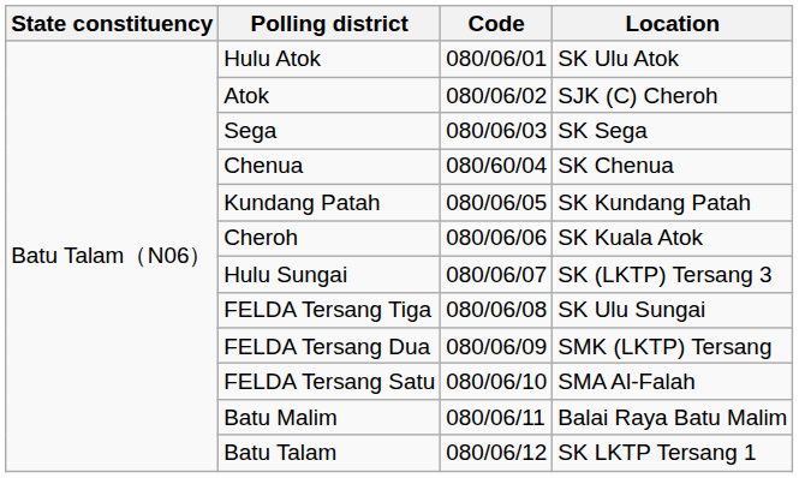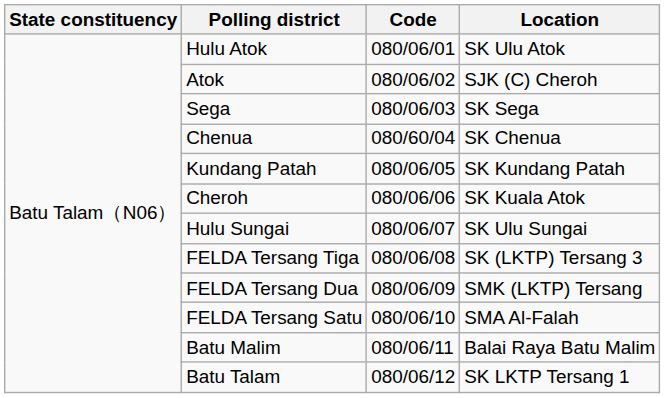 <table class="wikitable sortable mw-collapsible" style="white-space:nowrap;font-size:85%">
 <tr>
 <th>State constituency</th>
 <th>Polling district</th>
 <th>Code</th>
 <th>Location</th>
 </tr>
 <tr>
 <td rowspan="12">Batu Talam（N06）</td>
 <td>Hulu Atok</td>
 <td>080/06/01</td>
 <td>SK Ulu Atok</td>
 </tr>
 <tr>
 <td>Atok</td>
 <td>080/06/02</td>
 <td>SJK (C) Cheroh</td>
 </tr>
 <tr>
 <td>Sega</td>
 <td>080/06/03</td>
 <td>SK Sega</td>
 </tr>
 <tr>
 <td>Chenua</td>
 <td>080/60/04</td>
 <td>SK Chenua</td>
 </tr>
 <tr>
 <td>Kundang Patah</td>
 <td>080/06/05</td>
 <td>SK Kundang Patah</td>
 </tr>
 <tr>
 <td>Cheroh</td>
 <td>080/06/06</td>
 <td>SK Kuala Atok</td>
 </tr>
 <tr>
 <td>Hulu Sungai</td>
 <td>080/06/07</td>
-<td>SK (LKTP) Tersang 3</td>
+<td>SK Ulu Sungai</td>
 </tr>
 <tr>
 <td>FELDA Tersang Tiga</td>
 <td>080/06/08</td>
-<td>SK Ulu Sungai</td>
+<td>SK (LKTP) Tersang 3</td>
 </tr>
 <tr>
 <td>FELDA Tersang Dua</td>
 <td>080/06/09</td>
 <td>SMK (LKTP) Tersang</td>
 </tr>
 <tr>
 <td>FELDA Tersang Satu</td>
 <td>080/06/10</td>
 <td>SMA Al-Falah</td>
 </tr>
 <tr>
 <td>Batu Malim</td>
 <td>080/06/11</td>
 <td>Balai Raya Batu Malim</td>
 </tr>
 <tr>
 <td>Batu Talam</td>
 <td>080/06/12</td>
 <td>SK LKTP Tersang 1</td>
 </tr>
 </table>
